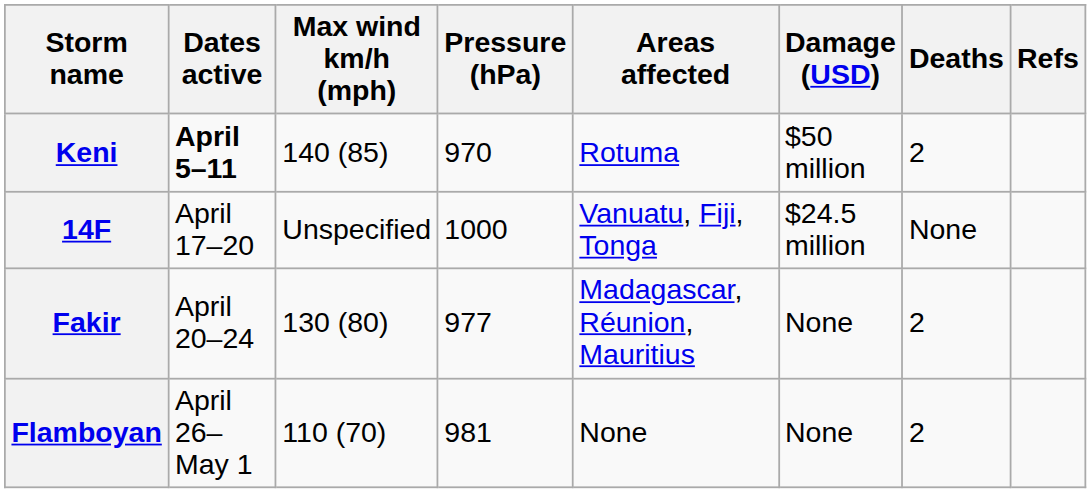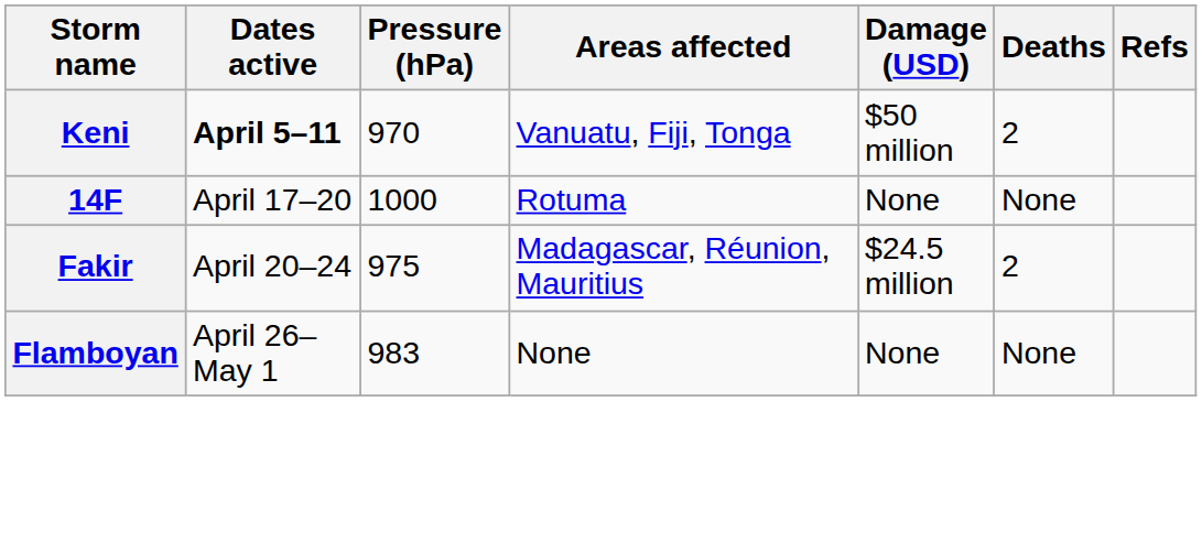 <table class="wikitable sortable">
 <tr>
 <th style="width:5%;">Storm name</th>
 <th style="width:15%;">Dates active</th>
-<th style="width:10%;">Max wind<br>km/h (mph)</th>
 <th style="width:5%;">Pressure<br>(hPa)</th>
 <th style="width:30%;">Areas affected</th>
 <th style="width:10%;">Damage<br>(<a href='#'>USD</a>)</th>
 <th style="width:5%;">Deaths</th>
 <th style="width:5%;">Refs</th>
 </tr>
 <tr>
 <th><a href='#'>Keni</a></th>
 <td><strong>April 5–11</strong></td>
-<td>140 (85)</td>
 <td>970</td>
-<td><a href='#'>Rotuma</a></td>
+<td><a href='#'>Vanuatu</a>, <a href='#'>Fiji</a>, <a href='#'>Tonga</a></td>
 <td>$50 million</td>
 <td>2</td>
 <td></td>
 </tr>
 <tr>
 <th><a href='#'>14F</a></th>
 <td>April 17–20</td>
-<td>Unspecified</td>
 <td>1000</td>
-<td><a href='#'>Vanuatu</a>, <a href='#'>Fiji</a>, <a href='#'>Tonga</a></td>
-<td>$24.5 million</td>
+<td><a href='#'>Rotuma</a></td>
+<td>None</td>
 <td>None</td>
 <td></td>
 </tr>
 <tr>
 <th><a href='#'>Fakir</a></th>
 <td>April 20–24</td>
-<td>130 (80)</td>
-<td>977</td>
+<td>975</td>
 <td><a href='#'>Madagascar</a>, <a href='#'>Réunion</a>, <a href='#'>Mauritius</a></td>
-<td>None</td>
+<td>$24.5 million</td>
 <td>2</td>
 <td></td>
 </tr>
 <tr>
 <th><a href='#'>Flamboyan</a></th>
 <td>April 26–May 1</td>
-<td>110 (70)</td>
-<td>981</td>
+<td>983</td>
 <td>None</td>
 <td>None</td>
-<td>2</td>
+<td>None</td>
 <td></td>
 </tr>
 </table>
